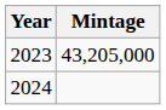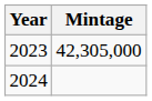 <table class="wikitable sortable">
 <tr>
 <th>Year</th>
 <th>Mintage</th>
 </tr>
 <tr>
 <td>2023</td>
-<td>43,205,000</td>
+<td>42,305,000</td>
 </tr>
 <tr>
 <td>2024</td>
 <td></td>
 </tr>
 </table>
